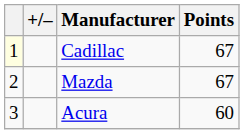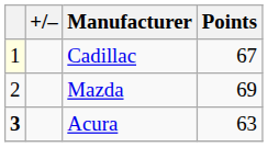 <table class="wikitable" style="font-size: 95%;">
 <tr>
 <th scope="col"></th>
 <th scope="col">+/–</th>
 <th scope="col">Manufacturer</th>
 <th scope="col">Points</th>
 </tr>
 <tr>
 <td align=center style="background: lightyellow;">1</td>
 <td align="left"></td>
 <td> <a href='#'>Cadillac</a></td>
 <td align=right>67</td>
 </tr>
 <tr>
 <td align=center>2</td>
 <td align="left"></td>
 <td> <a href='#'>Mazda</a></td>
-<td align=right>67</td>
+<td align=right>69</td>
 </tr>
 <tr>
-<td align=center>3</td>
+<td align=center><strong>3</strong></td>
 <td align="left"></td>
 <td> <a href='#'>Acura</a></td>
-<td align=right>60</td>
+<td align=right>63</td>
 </tr>
 <tr>
 </tr>
 </table>
